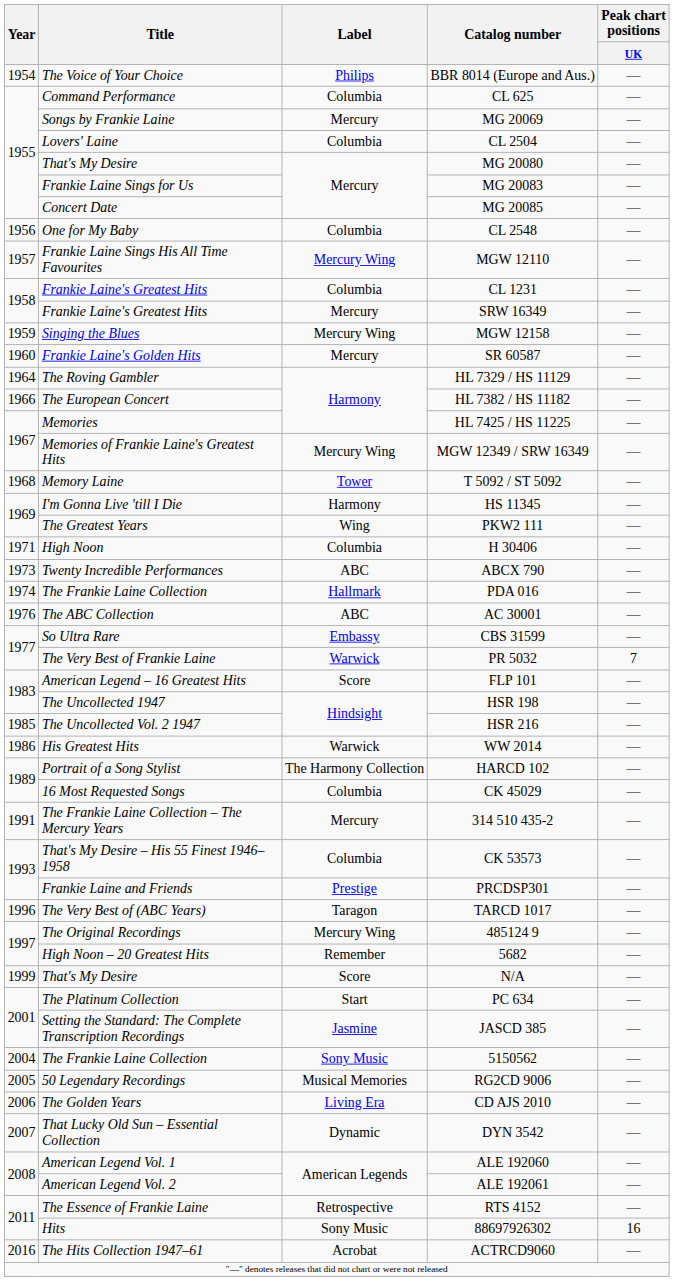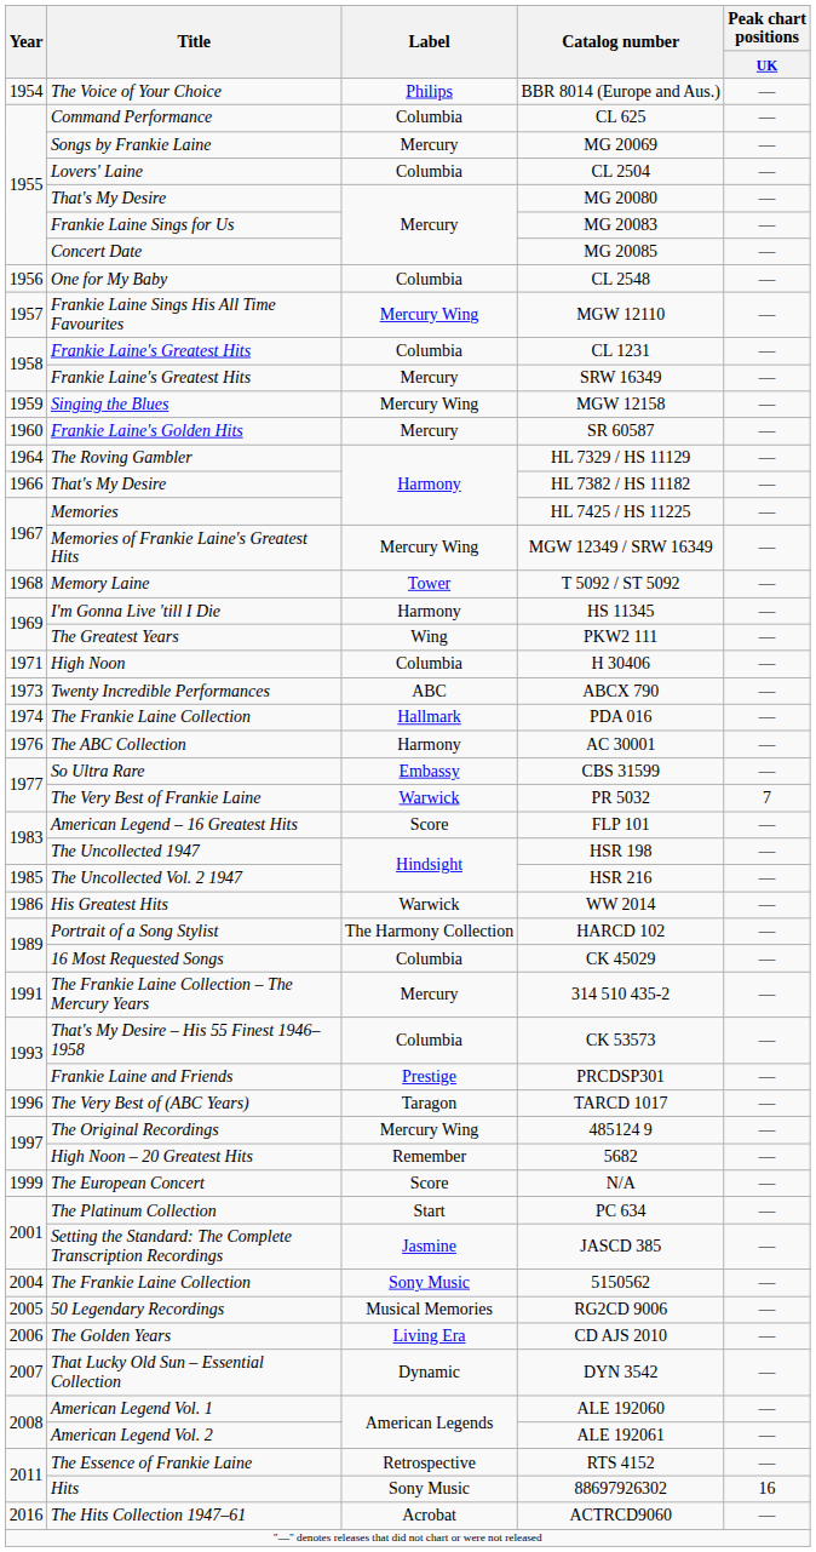 <table class="wikitable" style="text-align:center">
 <tr>
 <th rowspan="2">Year</th>
 <th rowspan="2" style="width:17em;">Title</th>
 <th rowspan="2">Label</th>
 <th rowspan="2">Catalog number</th>
 <th>Peak chart<br>positions</th>
 </tr>
 <tr>
 <th><small><a href='#'>UK</a></small><br></th>
 </tr>
 <tr>
 <td>1954</td>
 <td align="left"><em>The Voice of Your Choice</em></td>
 <td><a href='#'>Philips</a></td>
 <td>BBR 8014 (Europe and Aus.)</td>
 <td>—</td>
 </tr>
 <tr>
 <td rowspan="6">1955</td>
 <td align="left"><em>Command Performance</em></td>
 <td>Columbia</td>
 <td>CL 625</td>
 <td>—</td>
 </tr>
 <tr>
 <td align="left"><em>Songs by Frankie Laine</em></td>
 <td>Mercury</td>
 <td>MG 20069</td>
 <td>—</td>
 </tr>
 <tr>
 <td align="left"><em>Lovers' Laine</em></td>
 <td>Columbia</td>
 <td>CL 2504</td>
 <td>—</td>
 </tr>
 <tr>
 <td align="left"><em>That's My Desire</em></td>
 <td rowspan="3">Mercury</td>
 <td>MG 20080</td>
 <td>—</td>
 </tr>
 <tr>
 <td align="left"><em>Frankie Laine Sings for Us</em></td>
 <td>MG 20083</td>
 <td>—</td>
 </tr>
 <tr>
 <td align="left"><em>Concert Date</em></td>
 <td>MG 20085</td>
 <td>—</td>
 </tr>
 <tr>
 <td rowspan="1">1956</td>
 <td align="left"><em>One for My Baby</em></td>
 <td>Columbia</td>
 <td>CL 2548</td>
 <td>—</td>
 </tr>
 <tr>
 <td>1957</td>
 <td align="left"><em>Frankie Laine Sings His All Time Favourites</em></td>
 <td><a href='#'>Mercury Wing</a></td>
 <td>MGW 12110</td>
 <td>—</td>
 </tr>
 <tr>
 <td rowspan="2">1958</td>
 <td align="left"><em><a href='#'>Frankie Laine's Greatest Hits</a></em></td>
 <td>Columbia</td>
 <td>CL 1231</td>
 <td>—</td>
 </tr>
 <tr>
 <td align="left"><em>Frankie Laine's Greatest Hits</em></td>
 <td>Mercury</td>
 <td>SRW 16349</td>
 <td>—</td>
 </tr>
 <tr>
 <td>1959</td>
 <td align="left"><em><a href='#'>Singing the Blues</a></em></td>
 <td>Mercury Wing</td>
 <td>MGW 12158</td>
 <td>—</td>
 </tr>
 <tr>
 <td>1960</td>
 <td align="left"><em><a href='#'>Frankie Laine's Golden Hits</a></em></td>
 <td>Mercury</td>
 <td>SR 60587</td>
 <td>—</td>
 </tr>
 <tr>
 <td>1964</td>
 <td align="left"><em>The Roving Gambler</em></td>
 <td rowspan="3"><a href='#'>Harmony</a></td>
 <td>HL 7329 / HS 11129</td>
 <td>—</td>
 </tr>
 <tr>
 <td>1966</td>
-<td align="left"><em>The European Concert</em></td>
+<td align="left"><em>That's My Desire</em></td>
 <td>HL 7382 / HS 11182</td>
 <td>—</td>
 </tr>
 <tr>
 <td rowspan="2">1967</td>
 <td align="left"><em>Memories</em></td>
 <td>HL 7425 / HS 11225</td>
 <td>—</td>
 </tr>
 <tr>
 <td align="left"><em>Memories of Frankie Laine's Greatest Hits</em></td>
 <td>Mercury Wing</td>
 <td>MGW 12349 / SRW 16349</td>
 <td>—</td>
 </tr>
 <tr>
 <td>1968</td>
 <td align="left"><em>Memory Laine</em></td>
 <td><a href='#'>Tower</a></td>
 <td>T 5092 / ST 5092</td>
 <td>—</td>
 </tr>
 <tr>
 <td rowspan="2">1969</td>
 <td align="left"><em>I'm Gonna Live 'till I Die</em></td>
 <td>Harmony</td>
 <td>HS 11345</td>
 <td>—</td>
 </tr>
 <tr>
 <td align="left"><em>The Greatest Years</em></td>
 <td>Wing</td>
 <td>PKW2 111</td>
 <td>—</td>
 </tr>
 <tr>
 <td>1971</td>
 <td align="left"><em>High Noon</em></td>
 <td>Columbia</td>
 <td>H 30406</td>
 <td>—</td>
 </tr>
 <tr>
 <td>1973</td>
 <td align="left"><em>Twenty Incredible Performances</em></td>
 <td>ABC</td>
 <td>ABCX 790</td>
 <td>—</td>
 </tr>
 <tr>
 <td>1974</td>
 <td align="left"><em>The Frankie Laine Collection</em></td>
 <td><a href='#'>Hallmark</a></td>
 <td>PDA 016</td>
 <td>—</td>
 </tr>
 <tr>
 <td>1976</td>
 <td align="left"><em>The ABC Collection</em></td>
-<td>ABC</td>
+<td>Harmony</td>
 <td>AC 30001</td>
 <td>—</td>
 </tr>
 <tr>
 <td rowspan="2">1977</td>
 <td align="left"><em>So Ultra Rare</em></td>
 <td><a href='#'>Embassy</a></td>
 <td>CBS 31599</td>
 <td>—</td>
 </tr>
 <tr>
 <td align="left"><em>The Very Best of Frankie Laine</em></td>
 <td><a href='#'>Warwick</a></td>
 <td>PR 5032</td>
 <td>7</td>
 </tr>
 <tr>
 <td rowspan="2">1983</td>
 <td align="left"><em>American Legend – 16 Greatest Hits</em></td>
 <td>Score</td>
 <td>FLP 101</td>
 <td>—</td>
 </tr>
 <tr>
 <td align="left"><em>The Uncollected 1947</em></td>
 <td rowspan="2"><a href='#'>Hindsight</a></td>
 <td>HSR 198</td>
 <td>—</td>
 </tr>
 <tr>
 <td>1985</td>
 <td align="left"><em>The Uncollected Vol. 2 1947</em></td>
 <td>HSR 216</td>
 <td>—</td>
 </tr>
 <tr>
 <td>1986</td>
 <td align="left"><em>His Greatest Hits</em></td>
 <td>Warwick</td>
 <td>WW 2014</td>
 <td>—</td>
 </tr>
 <tr>
 <td rowspan="2">1989</td>
 <td align="left"><em>Portrait of a Song Stylist</em></td>
 <td>The Harmony Collection</td>
 <td>HARCD 102</td>
 <td>—</td>
 </tr>
 <tr>
 <td align="left"><em>16 Most Requested Songs</em></td>
 <td>Columbia</td>
 <td>CK 45029</td>
 <td>—</td>
 </tr>
 <tr>
 <td>1991</td>
 <td align="left"><em>The Frankie Laine Collection – The Mercury Years</em></td>
 <td>Mercury</td>
 <td>314 510 435-2</td>
 <td>—</td>
 </tr>
 <tr>
 <td rowspan="2">1993</td>
 <td align="left"><em>That's My Desire – His 55 Finest 1946–1958</em></td>
 <td>Columbia</td>
 <td>CK 53573</td>
 <td>—</td>
 </tr>
 <tr>
 <td align="left"><em>Frankie Laine and Friends</em></td>
 <td><a href='#'>Prestige</a></td>
 <td>PRCDSP301</td>
 <td>—</td>
 </tr>
 <tr>
 <td>1996</td>
 <td align="left"><em>The Very Best of (ABC Years)</em></td>
 <td>Taragon</td>
 <td>TARCD 1017</td>
 <td>—</td>
 </tr>
 <tr>
 <td rowspan="2">1997</td>
 <td align="left"><em>The Original Recordings</em></td>
 <td>Mercury Wing</td>
 <td>485124 9</td>
 <td>—</td>
 </tr>
 <tr>
 <td align="left"><em>High Noon – 20 Greatest Hits</em></td>
 <td>Remember</td>
 <td>5682</td>
 <td>—</td>
 </tr>
 <tr>
 <td>1999</td>
-<td align="left"><em>That's My Desire</em></td>
+<td align="left"><em>The European Concert</em></td>
 <td>Score</td>
 <td>N/A</td>
 <td>—</td>
 </tr>
 <tr>
 <td rowspan="2">2001</td>
 <td align="left"><em>The Platinum Collection</em></td>
 <td>Start</td>
 <td>PC 634</td>
 <td>—</td>
 </tr>
 <tr>
 <td align="left"><em>Setting the Standard: The Complete Transcription Recordings</em></td>
 <td><a href='#'>Jasmine</a></td>
 <td>JASCD 385</td>
 <td>—</td>
 </tr>
 <tr>
 <td>2004</td>
 <td align="left"><em>The Frankie Laine Collection</em></td>
 <td><a href='#'>Sony Music</a></td>
 <td>5150562</td>
 <td>—</td>
 </tr>
 <tr>
 <td>2005</td>
 <td align="left"><em>50 Legendary Recordings</em></td>
 <td>Musical Memories</td>
 <td>RG2CD 9006</td>
 <td>—</td>
 </tr>
 <tr>
 <td>2006</td>
 <td align="left"><em>The Golden Years</em></td>
 <td><a href='#'>Living Era</a></td>
 <td>CD AJS 2010</td>
 <td>—</td>
 </tr>
 <tr>
 <td>2007</td>
 <td align="left"><em>That Lucky Old Sun – Essential Collection</em></td>
 <td>Dynamic</td>
 <td>DYN 3542</td>
 <td>—</td>
 </tr>
 <tr>
 <td rowspan="2">2008</td>
 <td align="left"><em>American Legend Vol. 1</em></td>
 <td rowspan="2">American Legends</td>
 <td>ALE 192060</td>
 <td>—</td>
 </tr>
 <tr>
 <td align="left"><em>American Legend Vol. 2</em></td>
 <td>ALE 192061</td>
 <td>—</td>
 </tr>
 <tr>
 <td rowspan="2">2011</td>
 <td align="left"><em>The Essence of Frankie Laine</em></td>
 <td>Retrospective</td>
 <td>RTS 4152</td>
 <td>—</td>
 </tr>
 <tr>
 <td align="left"><em>Hits</em></td>
 <td>Sony Music</td>
 <td>88697926302</td>
 <td>16</td>
 </tr>
 <tr>
 <td>2016</td>
 <td align="left"><em>The Hits Collection 1947–61</em></td>
 <td>Acrobat</td>
 <td>ACTRCD9060</td>
 <td>—</td>
 </tr>
 <tr>
 <td colspan="5" style="font-size:8pt">"—" denotes releases that did not chart or were not released</td>
 </tr>
 </table>
